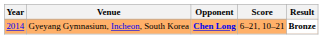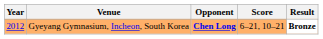 <table class="sortable wikitable" style="font-size: 90%;">
 <tr>
 <th>Year</th>
 <th>Venue</th>
 <th>Opponent</th>
 <th>Score</th>
 <th>Result</th>
 </tr>
 <tr style="background:#FFB069">
-<td align="center"><a href='#'>2014</a></td>
+<td align="center"><a href='#'>2012</a></td>
 <td align="left">Gyeyang Gymnasium, <a href='#'>Incheon</a>, South Korea</td>
 <td align="left"><strong> <a href='#'>Chen Long</a></strong></td>
 <td align="left">6–21, 10–21</td>
 <td style="text-align: center; background:white"> <strong>Bronze</strong></td>
 </tr>
 </table>
